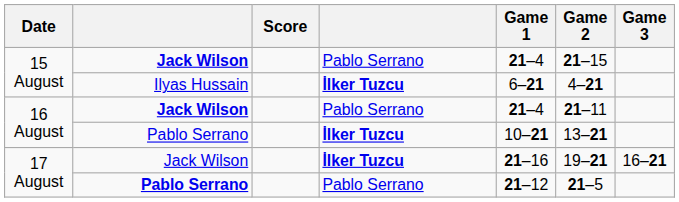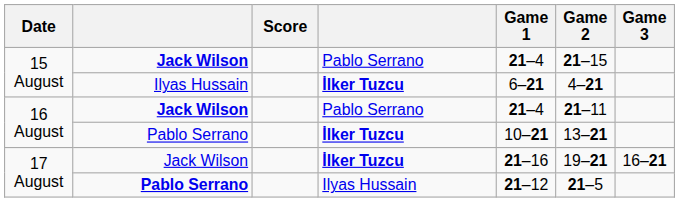 <table class="wikitable" style="text-align: center; font-size:90% ">
 <tr>
 <th width="60">Date</th>
 <th align="right" width="200"></th>
 <th width="60">Score</th>
 <th align="left" width="200"></th>
 <th width="50">Game 1</th>
 <th width="50">Game 2</th>
 <th width="50">Game 3</th>
 </tr>
 <tr>
 <td rowspan="2">15 August</td>
 <td align="right"><strong><a href='#'>Jack Wilson</a> </strong></td>
 <td align="center"></td>
 <td align="left"> <a href='#'>Pablo Serrano</a></td>
 <td><strong>21</strong>–4</td>
 <td><strong>21</strong>–15</td>
 <td></td>
 </tr>
 <tr>
 <td align="right"><a href='#'>Ilyas Hussain</a> </td>
 <td align="center"></td>
 <td align="left"><strong> <a href='#'>İlker Tuzcu</a></strong></td>
 <td>6–<strong>21</strong></td>
 <td>4–<strong>21</strong></td>
 <td></td>
 </tr>
 <tr>
 <td rowspan="2">16 August</td>
 <td align="right"><strong><a href='#'>Jack Wilson</a> </strong></td>
 <td align="center"></td>
 <td align="left"> <a href='#'>Pablo Serrano</a></td>
 <td><strong>21</strong>–4</td>
 <td><strong>21</strong>–11</td>
 <td></td>
 </tr>
 <tr>
 <td align="right"><a href='#'>Pablo Serrano</a> </td>
 <td align="center"></td>
 <td align="left"><strong> <a href='#'>İlker Tuzcu</a></strong></td>
 <td>10–<strong>21</strong></td>
 <td>13–<strong>21</strong></td>
 <td></td>
 </tr>
 <tr>
 <td rowspan="2">17 August</td>
 <td align="right"><a href='#'>Jack Wilson</a> </td>
 <td align="center"></td>
 <td align="left"><strong> <a href='#'>İlker Tuzcu</a></strong></td>
 <td><strong>21</strong>–16</td>
 <td>19–<strong>21</strong></td>
 <td>16–<strong>21</strong></td>
 </tr>
 <tr>
 <td align="right"><strong><a href='#'>Pablo Serrano</a> </strong></td>
 <td align="center"></td>
-<td align="left"> <a href='#'>Pablo Serrano</a></td>
+<td align="left"> <a href='#'>Ilyas Hussain</a></td>
 <td><strong>21</strong>–12</td>
 <td><strong>21</strong>–5</td>
 <td></td>
 </tr>
 </table>
